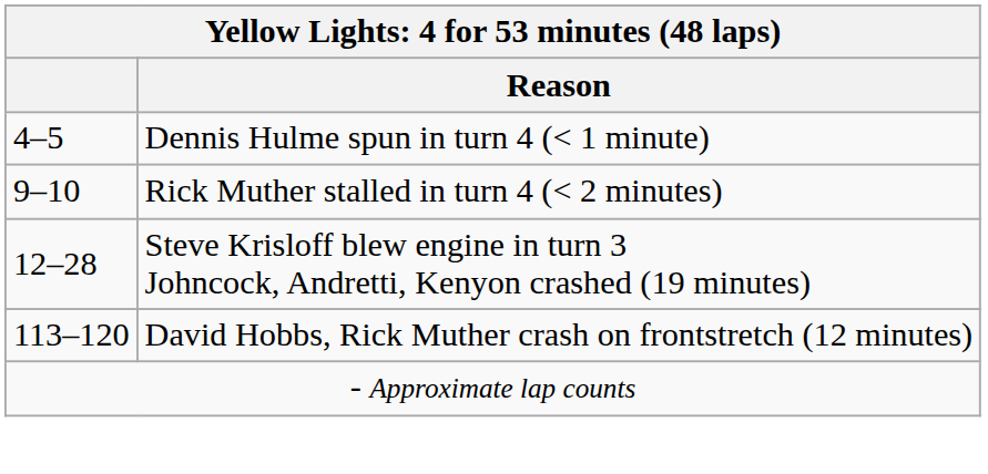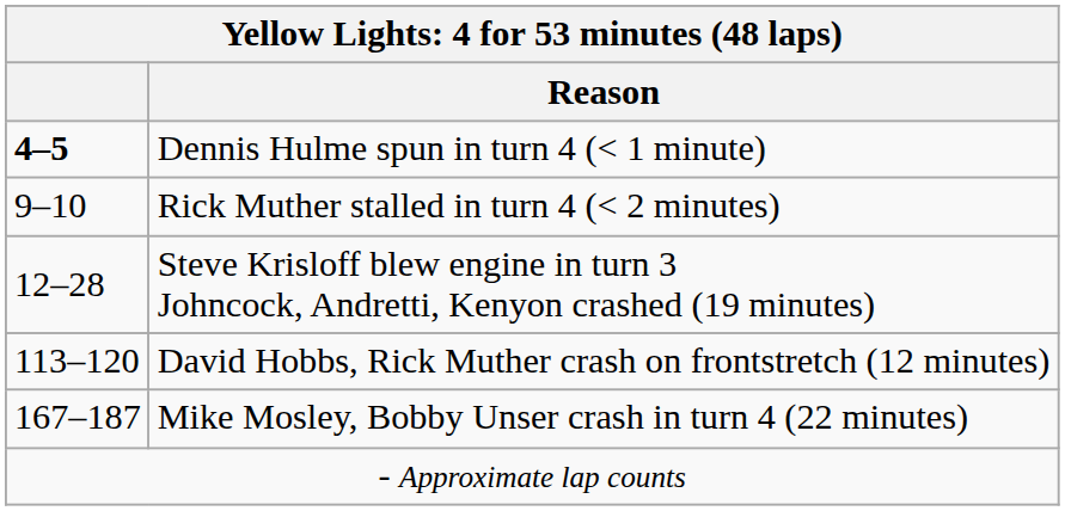 <table class="wikitable">
 <tr>
 <th colspan=2>Yellow Lights: 4 for 53 minutes (48 laps)</th>
 </tr>
 <tr>
 <th></th>
 <th>Reason</th>
 </tr>
 <tr>
-<td>4–5</td>
+<td><strong>4–5</strong></td>
 <td>Dennis Hulme spun in turn 4 (< 1 minute)</td>
 </tr>
 <tr>
 <td>9–10</td>
 <td>Rick Muther stalled in turn 4 (< 2 minutes)</td>
 </tr>
 <tr>
 <td>12–28</td>
 <td>Steve Krisloff blew engine in turn 3<br>Johncock, Andretti, Kenyon crashed (19 minutes)</td>
 </tr>
 <tr>
 <td>113–120</td>
 <td>David Hobbs, Rick Muther crash on frontstretch (12 minutes)</td>
 </tr>
 <tr>
+<td>167–187</td>
+<td>Mike Mosley, Bobby Unser crash in turn 4 (22 minutes)</td>
+</tr>
+<tr>
 <td colspan=2 align=center> - <em><small>Approximate lap counts</small></em></td>
 </tr>
 </table>
